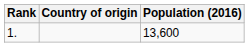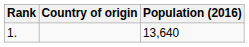 <table class="wikitable">
 <tr>
 <th>Rank</th>
 <th>Country of origin</th>
 <th>Population (2016)</th>
 </tr>
 <tr>
 <td>1.</td>
 <td></td>
-<td>13,600</td>
+<td>13,640</td>
 </tr>
 </table>
